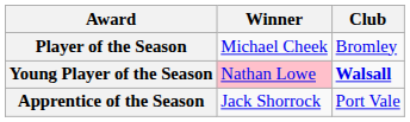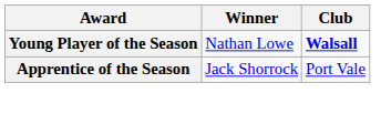 <table class="wikitable">
 <tr>
 <th>Award</th>
 <th>Winner</th>
 <th>Club</th>
 </tr>
 <tr>
-<th>Player of the Season</th>
-<td> <a href='#'>Michael Cheek</a></td>
-<td><a href='#'>Bromley</a></td>
-</tr>
-<tr>
 <th>Young Player of the Season</th>
-<td style="background: pink;"> <a href='#'>Nathan Lowe</a></td>
+<td> <a href='#'>Nathan Lowe</a></td>
 <td><strong><a href='#'>Walsall</a></strong></td>
 </tr>
 <tr>
 <th>Apprentice of the Season</th>
 <td> <a href='#'>Jack Shorrock</a></td>
 <td><a href='#'>Port Vale</a></td>
 </tr>
 </table>
